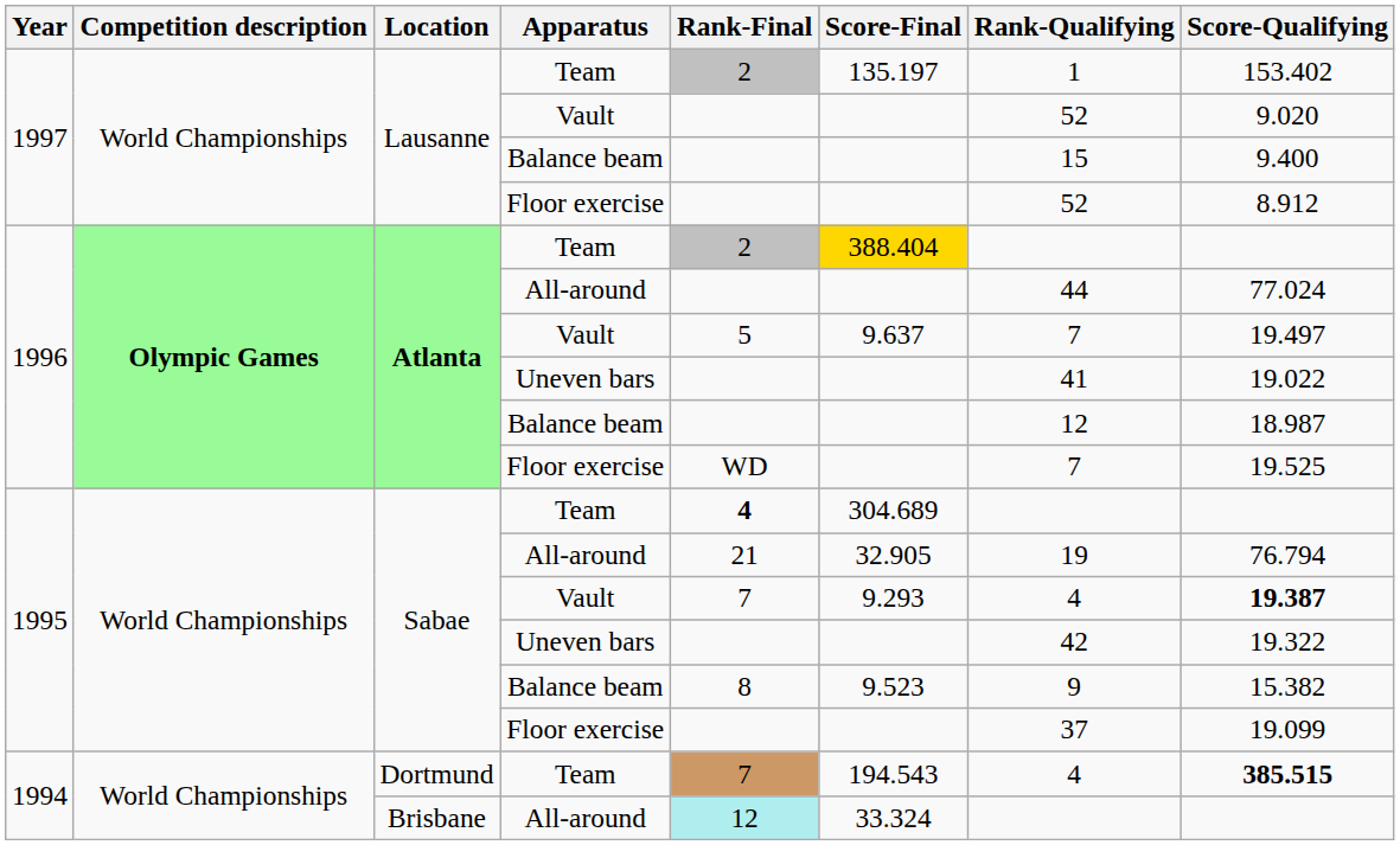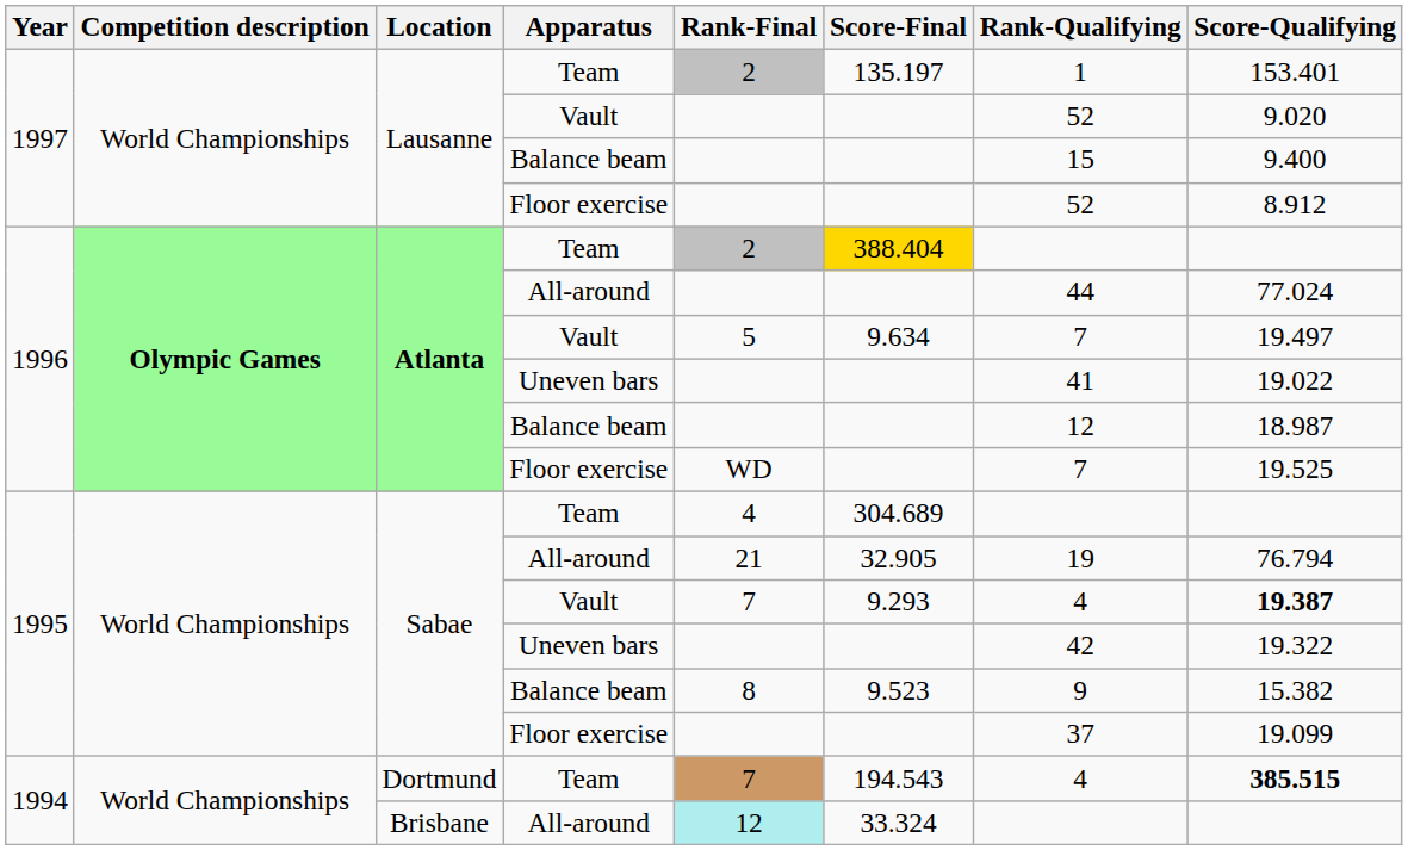 <table class="wikitable" style="text-align:center">
 <tr>
 <th>Year</th>
 <th>Competition description</th>
 <th>Location</th>
 <th>Apparatus</th>
 <th>Rank-Final</th>
 <th>Score-Final</th>
 <th>Rank-Qualifying</th>
 <th>Score-Qualifying</th>
 </tr>
 <tr>
 <td rowspan=4>1997</td>
 <td rowspan=4>World Championships</td>
 <td rowspan=4>Lausanne</td>
 <td>Team</td>
 <td bgcolor=silver>2</td>
 <td>135.197</td>
 <td>1</td>
-<td>153.402</td>
+<td>153.401</td>
 </tr>
 <tr>
 <td>Vault</td>
 <td></td>
 <td></td>
 <td>52</td>
 <td>9.020</td>
 </tr>
 <tr>
 <td>Balance beam</td>
 <td></td>
 <td></td>
 <td>15</td>
 <td>9.400</td>
 </tr>
 <tr>
 <td>Floor exercise</td>
 <td></td>
 <td></td>
 <td>52</td>
 <td>8.912</td>
 </tr>
 <tr>
 <td rowspan=6>1996</td>
 <td bgcolor=98FB98 rowspan=6><strong>Olympic Games</strong></td>
 <td bgcolor=98FB98 rowspan=6><strong>Atlanta</strong></td>
 <td>Team</td>
 <td bgcolor=silver>2</td>
 <td style="background: gold;">388.404</td>
 <td></td>
 <td></td>
 </tr>
 <tr>
 <td>All-around</td>
 <td></td>
 <td></td>
 <td>44</td>
 <td>77.024</td>
 </tr>
 <tr>
 <td>Vault</td>
 <td>5</td>
-<td>9.637</td>
+<td>9.634</td>
 <td>7</td>
 <td>19.497</td>
 </tr>
 <tr>
 <td>Uneven bars</td>
 <td></td>
 <td></td>
 <td>41</td>
 <td>19.022</td>
 </tr>
 <tr>
 <td>Balance beam</td>
 <td></td>
 <td></td>
 <td>12</td>
 <td>18.987</td>
 </tr>
 <tr>
 <td>Floor exercise</td>
 <td>WD</td>
 <td></td>
 <td>7</td>
 <td>19.525</td>
 </tr>
 <tr>
 <td rowspan=6>1995</td>
 <td rowspan=6>World Championships</td>
 <td rowspan=6>Sabae</td>
 <td>Team</td>
-<td><strong>4</strong></td>
+<td>4</td>
 <td>304.689</td>
 <td></td>
 <td></td>
 </tr>
 <tr>
 <td>All-around</td>
 <td>21</td>
 <td>32.905</td>
 <td>19</td>
 <td>76.794</td>
 </tr>
 <tr>
 <td>Vault</td>
 <td>7</td>
 <td>9.293</td>
 <td>4</td>
 <td><strong>19.387</strong></td>
 </tr>
 <tr>
 <td>Uneven bars</td>
 <td></td>
 <td></td>
 <td>42</td>
 <td>19.322</td>
 </tr>
 <tr>
 <td>Balance beam</td>
 <td>8</td>
 <td>9.523</td>
 <td>9</td>
 <td>15.382</td>
 </tr>
 <tr>
 <td>Floor exercise</td>
 <td></td>
 <td></td>
 <td>37</td>
 <td>19.099</td>
 </tr>
 <tr>
 <td rowspan=2>1994</td>
 <td rowspan=2>World Championships</td>
 <td rowspan=1>Dortmund</td>
 <td>Team</td>
 <td bgcolor=cc9966>7</td>
 <td>194.543</td>
 <td>4</td>
 <td><strong>385.515</strong></td>
 </tr>
 <tr>
 <td rowspan=1>Brisbane</td>
 <td>All-around</td>
 <td style="background: paleturquoise;">12</td>
 <td>33.324</td>
 <td></td>
 <td></td>
 </tr>
 </table>
